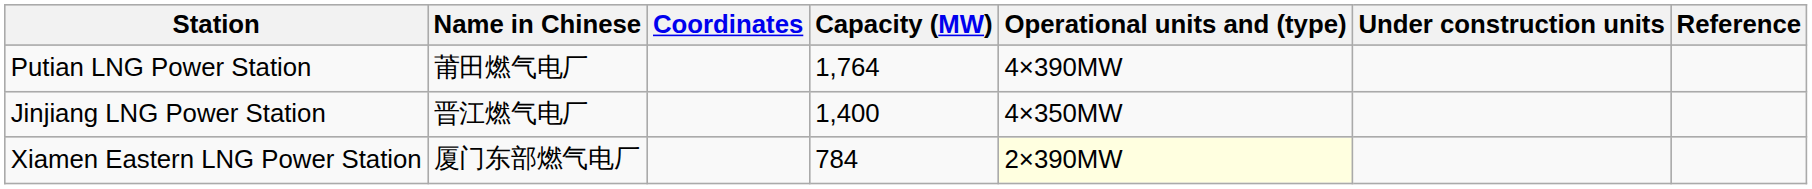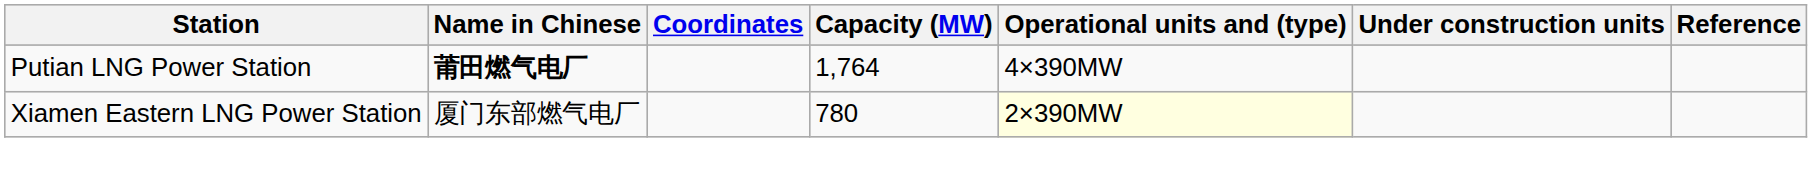 <table class="wikitable sortable">
 <tr>
 <th>Station</th>
 <th>Name in Chinese</th>
 <th><a href='#'>Coordinates</a></th>
 <th>Capacity (<a href='#'>MW</a>)</th>
 <th>Operational units and (type)</th>
 <th>Under construction units</th>
 <th>Reference</th>
 </tr>
 <tr>
 <td>Putian LNG Power Station</td>
-<td>莆田燃气电厂</td>
+<td><strong>莆田燃气电厂</strong></td>
 <td></td>
 <td>1,764</td>
 <td>4×390MW</td>
 <td></td>
 <td></td>
 </tr>
 <tr>
-<td>Jinjiang LNG Power Station</td>
-<td>晋江燃气电厂</td>
-<td></td>
-<td>1,400</td>
-<td>4×350MW</td>
-<td></td>
-<td></td>
-</tr>
-<tr>
 <td>Xiamen Eastern LNG Power Station</td>
 <td>厦门东部燃气电厂</td>
 <td></td>
-<td>784</td>
+<td>780</td>
 <td style="background: lightyellow;">2×390MW</td>
 <td></td>
 <td></td>
 </tr>
 </table>
